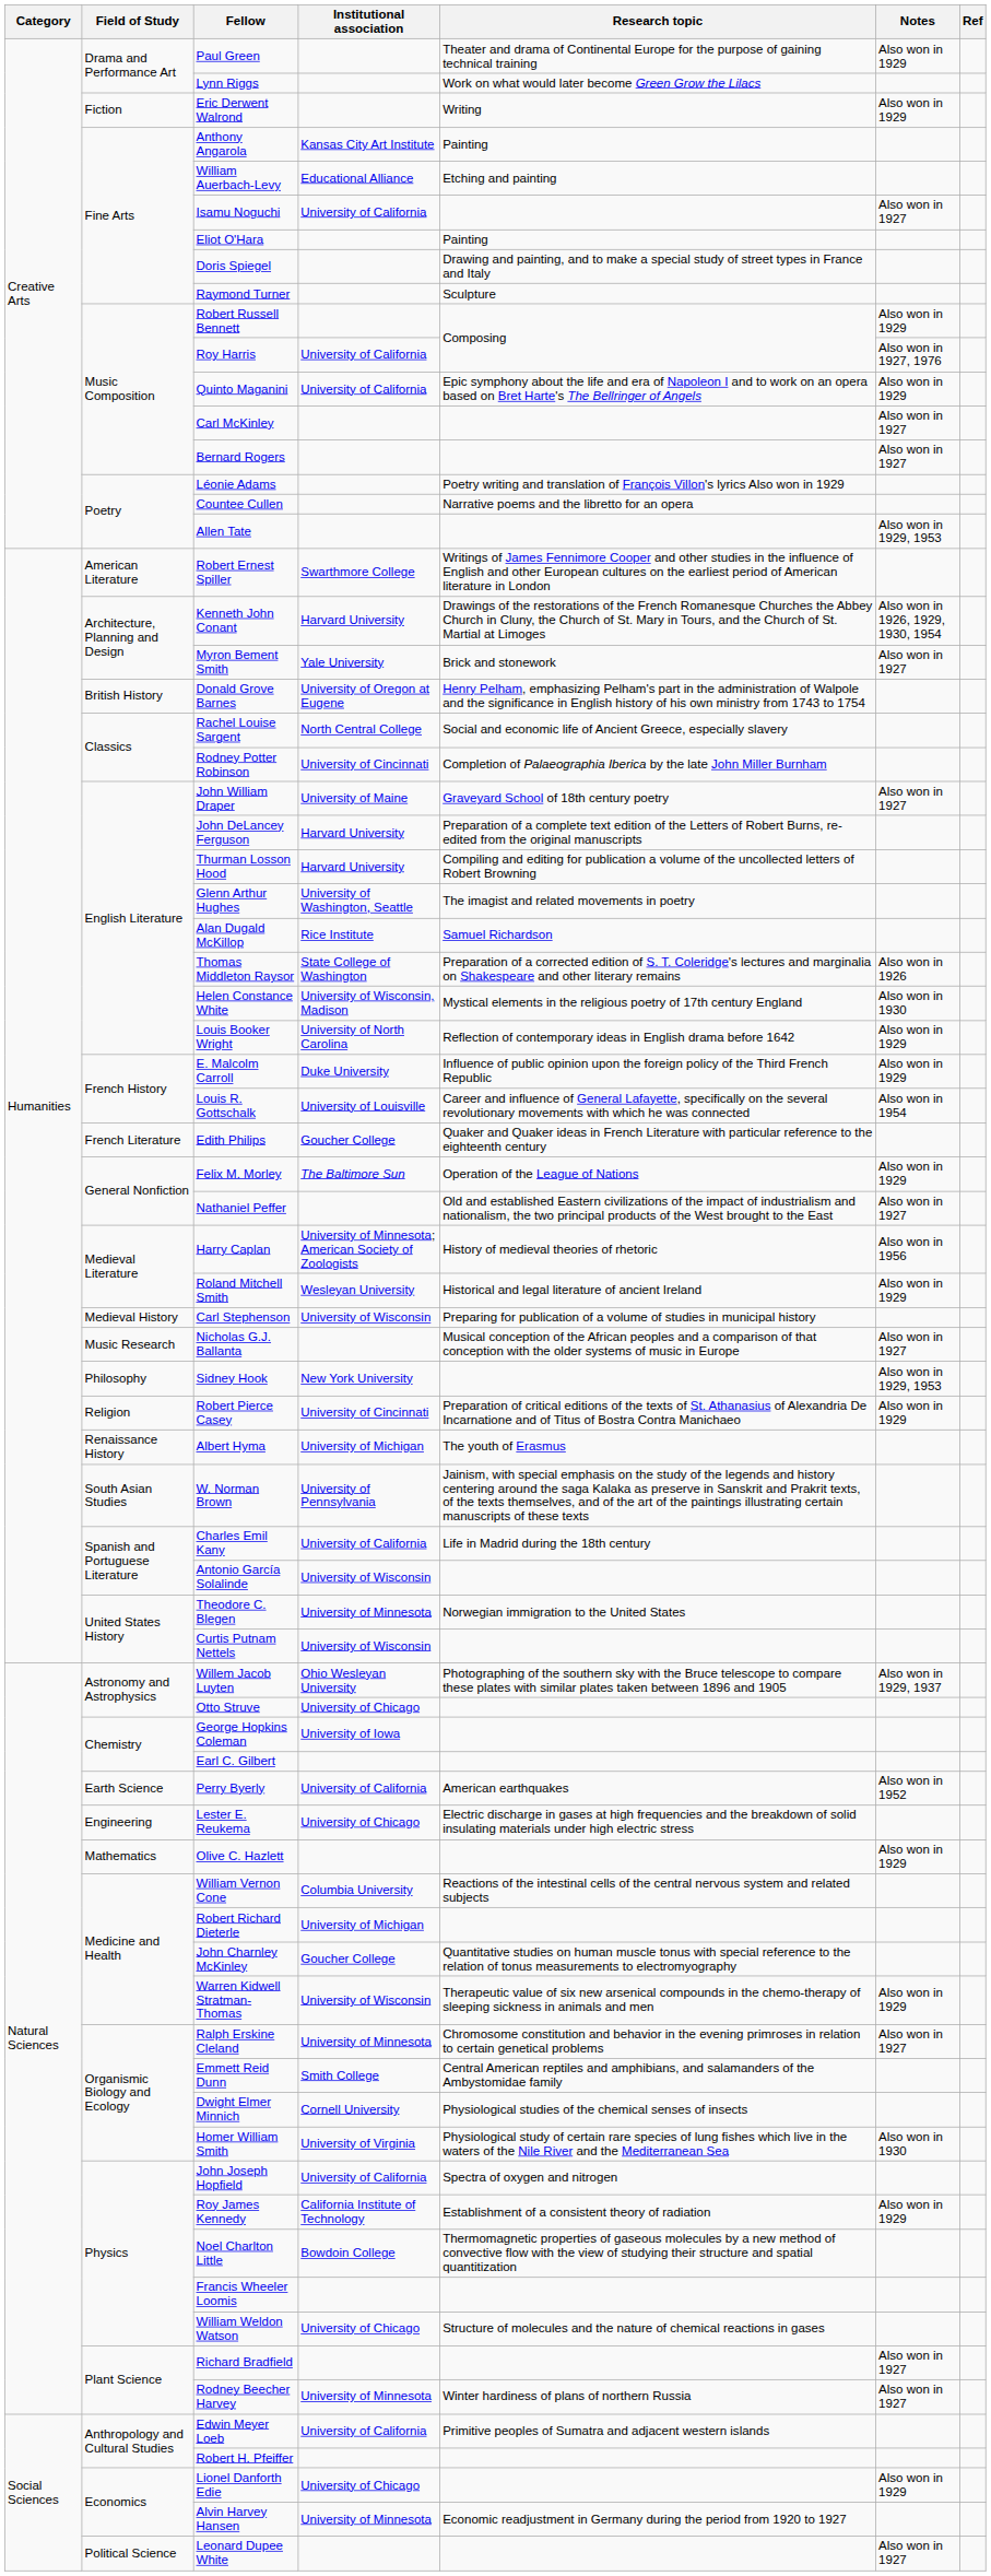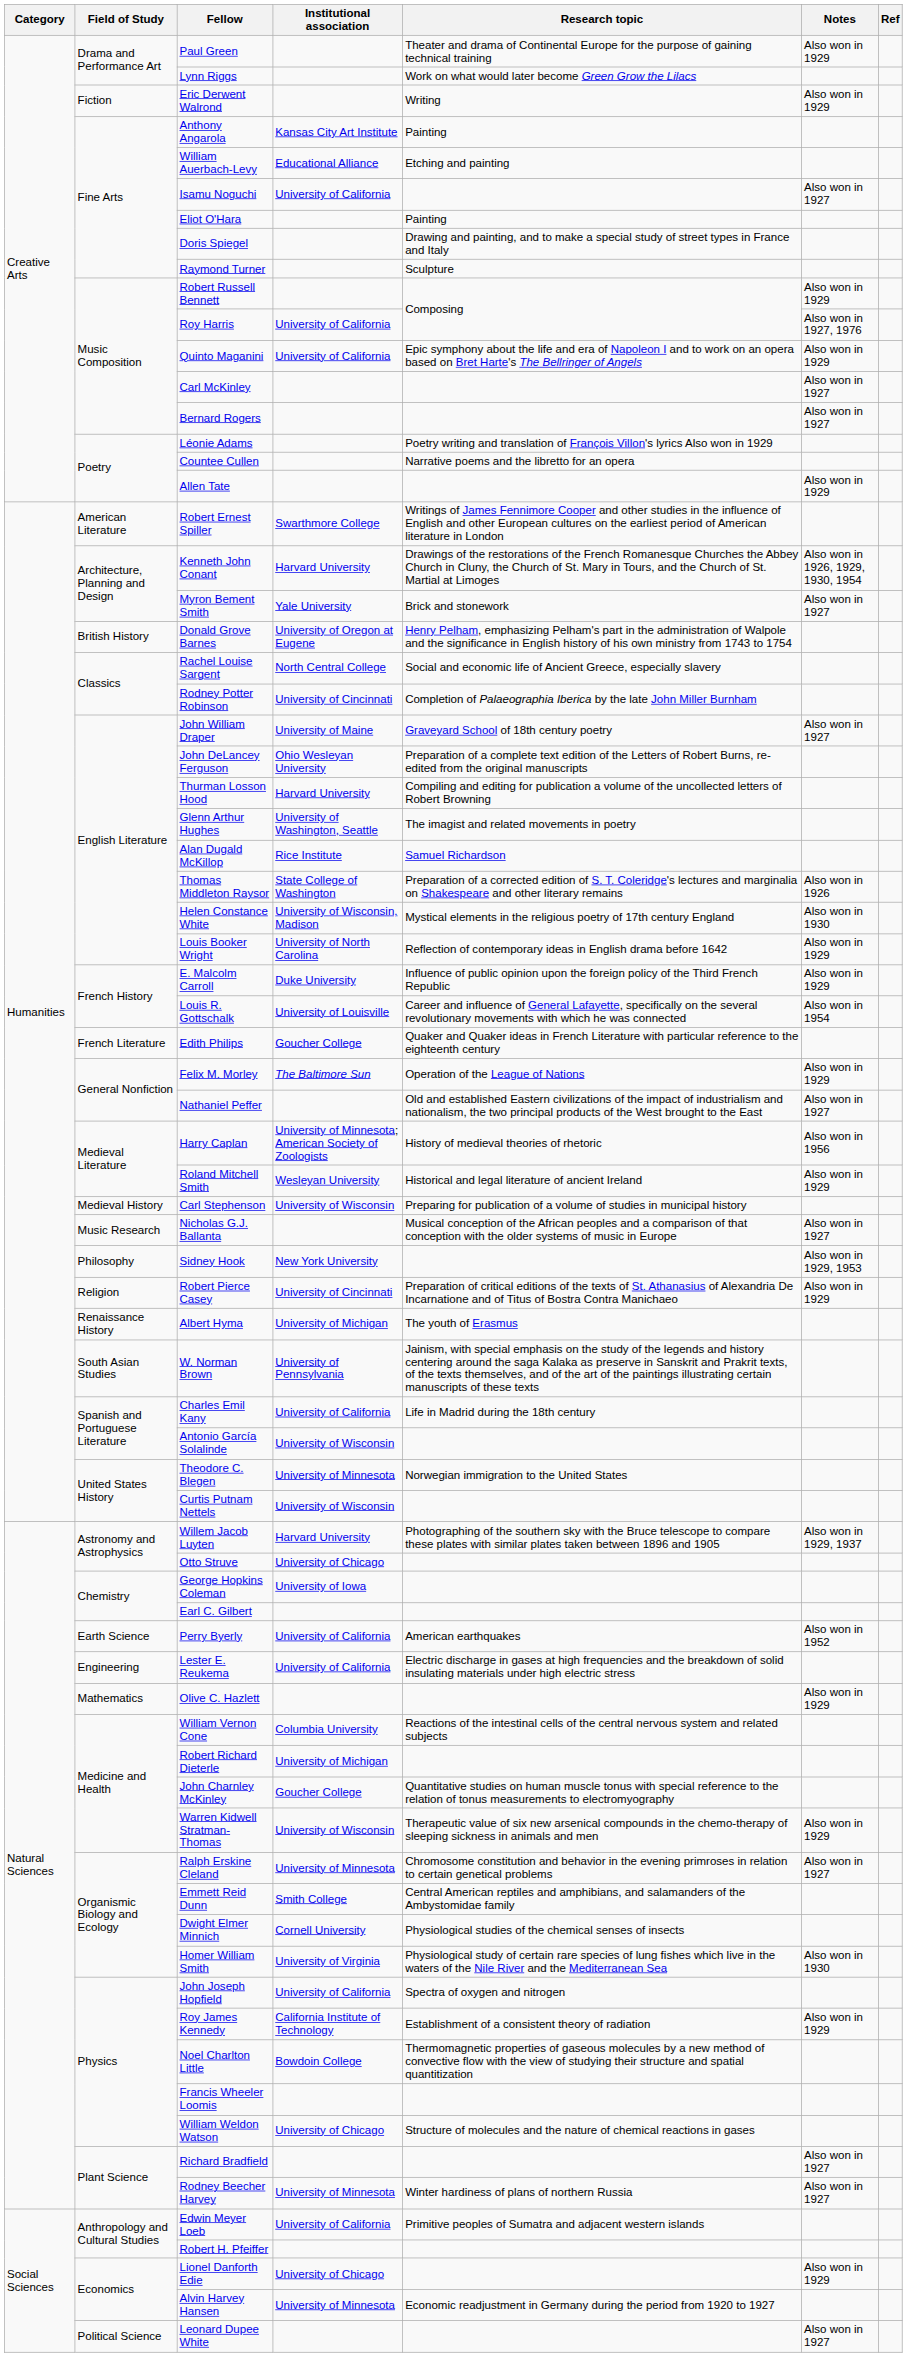 <table class="wikitable sortable static-row-numbers static-row-header-text">
 <tr>
 <th>Category</th>
 <th>Field of Study</th>
 <th>Fellow</th>
 <th>Institutional association </th>
 <th>Research topic</th>
 <th>Notes</th>
 <th class="unsortable">Ref</th>
 </tr>
 <tr>
 <td rowspan="17">Creative Arts</td>
 <td rowspan="2">Drama and Performance Art</td>
 <td><a href='#'>Paul Green</a></td>
 <td></td>
 <td>Theater and drama of Continental Europe for the purpose of gaining technical training</td>
 <td>Also won in 1929</td>
 <td></td>
 </tr>
 <tr>
 <td><a href='#'>Lynn Riggs</a></td>
 <td></td>
 <td>Work on what would later become <em><a href='#'>Green Grow the Lilacs</a></em></td>
 <td></td>
 <td></td>
 </tr>
 <tr>
 <td>Fiction</td>
 <td><a href='#'>Eric Derwent Walrond</a></td>
 <td></td>
 <td>Writing</td>
 <td>Also won in 1929</td>
 <td></td>
 </tr>
 <tr>
 <td rowspan="6">Fine Arts</td>
 <td><a href='#'>Anthony Angarola</a></td>
 <td><a href='#'>Kansas City Art Institute</a></td>
 <td>Painting</td>
 <td></td>
 <td></td>
 </tr>
 <tr>
 <td><a href='#'>William Auerbach-Levy</a></td>
 <td><a href='#'>Educational Alliance</a></td>
 <td>Etching and painting</td>
 <td></td>
 <td></td>
 </tr>
 <tr>
 <td><a href='#'>Isamu Noguchi</a></td>
 <td><a href='#'>University of California</a></td>
 <td></td>
 <td>Also won in 1927</td>
 <td></td>
 </tr>
 <tr>
 <td><a href='#'>Eliot O'Hara</a></td>
 <td></td>
 <td>Painting</td>
 <td></td>
 <td></td>
 </tr>
 <tr>
 <td><a href='#'>Doris Spiegel</a></td>
 <td></td>
 <td>Drawing and painting, and to make a special study of street types in France and Italy</td>
 <td></td>
 <td></td>
 </tr>
 <tr>
 <td><a href='#'>Raymond Turner</a></td>
 <td></td>
 <td>Sculpture</td>
 <td></td>
 <td></td>
 </tr>
 <tr>
 <td rowspan="5">Music Composition</td>
 <td><a href='#'>Robert Russell Bennett</a></td>
 <td></td>
 <td rowspan="2">Composing</td>
 <td>Also won in 1929</td>
 <td></td>
 </tr>
 <tr>
 <td><a href='#'>Roy Harris</a></td>
 <td><a href='#'>University of California</a></td>
 <td>Also won in 1927, 1976</td>
 <td></td>
 </tr>
 <tr>
 <td><a href='#'>Quinto Maganini</a></td>
 <td><a href='#'>University of California</a></td>
 <td>Epic symphony about the life and era of <a href='#'>Napoleon I</a> and to work on an opera based on <a href='#'>Bret Harte</a>'s <em><a href='#'>The Bellringer of Angels</a></em></td>
 <td>Also won in 1929</td>
 <td></td>
 </tr>
 <tr>
 <td><a href='#'>Carl McKinley</a></td>
 <td></td>
 <td></td>
 <td>Also won in 1927</td>
 <td></td>
 </tr>
 <tr>
 <td><a href='#'>Bernard Rogers</a></td>
 <td></td>
 <td></td>
 <td>Also won in 1927</td>
 <td></td>
 </tr>
 <tr>
 <td rowspan="3">Poetry</td>
 <td><a href='#'>Léonie Adams</a></td>
 <td></td>
 <td>Poetry writing and translation of <a href='#'>François Villon</a>'s lyrics Also won in 1929</td>
 <td></td>
 <td></td>
 </tr>
 <tr>
 <td><a href='#'>Countee Cullen</a></td>
 <td></td>
 <td>Narrative poems and the libretto for an opera</td>
 <td></td>
 <td></td>
 </tr>
 <tr>
 <td><a href='#'>Allen Tate</a></td>
 <td></td>
 <td></td>
-<td>Also won in 1929, 1953</td>
+<td>Also won in 1929</td>
 <td></td>
 </tr>
 <tr>
 <td rowspan="31">Humanities</td>
 <td>American Literature</td>
 <td><a href='#'>Robert Ernest Spiller</a></td>
 <td><a href='#'>Swarthmore College</a></td>
 <td>Writings of <a href='#'>James Fennimore Cooper</a> and other studies in the influence of English and other European cultures on the earliest period of American literature in London</td>
 <td></td>
 <td></td>
 </tr>
 <tr>
 <td rowspan="2">Architecture, Planning and Design</td>
 <td><a href='#'>Kenneth John Conant</a></td>
 <td><a href='#'>Harvard University</a></td>
 <td>Drawings of the restorations of the French Romanesque Churches the Abbey Church in Cluny, the Church of St. Mary in Tours, and the Church of St. Martial at Limoges</td>
 <td>Also won in 1926, 1929, 1930, 1954</td>
 <td></td>
 </tr>
 <tr>
 <td><a href='#'>Myron Bement Smith</a></td>
 <td><a href='#'>Yale University</a></td>
 <td>Brick and stonework</td>
 <td>Also won in 1927</td>
 <td></td>
 </tr>
 <tr>
 <td>British History</td>
 <td><a href='#'>Donald Grove Barnes</a></td>
 <td><a href='#'>University of Oregon at Eugene</a></td>
 <td><a href='#'>Henry Pelham</a>, emphasizing Pelham's part in the administration of Walpole and the significance in English history of his own ministry from 1743 to 1754</td>
 <td></td>
 <td></td>
 </tr>
 <tr>
 <td rowspan="2">Classics</td>
 <td><a href='#'>Rachel Louise Sargent</a></td>
 <td><a href='#'>North Central College</a></td>
 <td>Social and economic life of Ancient Greece, especially slavery</td>
 <td></td>
 <td></td>
 </tr>
 <tr>
 <td><a href='#'>Rodney Potter Robinson</a></td>
 <td><a href='#'>University of Cincinnati</a></td>
 <td>Completion of <em>Palaeographia Iberica</em> by the late <a href='#'>John Miller Burnham</a></td>
 <td></td>
 <td></td>
 </tr>
 <tr>
 <td rowspan="8">English Literature</td>
 <td><a href='#'>John William Draper</a></td>
 <td><a href='#'>University of Maine</a></td>
 <td><a href='#'>Graveyard School</a> of 18th century poetry</td>
 <td>Also won in 1927</td>
 <td></td>
 </tr>
 <tr>
 <td><a href='#'>John DeLancey Ferguson</a></td>
-<td><a href='#'>Harvard University</a></td>
+<td><a href='#'>Ohio Wesleyan University</a></td>
 <td>Preparation of a complete text edition of the Letters of Robert Burns, re-edited from the original manuscripts</td>
 <td></td>
 <td></td>
 </tr>
 <tr>
 <td><a href='#'>Thurman Losson Hood</a></td>
 <td><a href='#'>Harvard University</a></td>
 <td>Compiling and editing for publication a volume of the uncollected letters of Robert Browning</td>
 <td></td>
 <td></td>
 </tr>
 <tr>
 <td><a href='#'>Glenn Arthur Hughes</a></td>
 <td><a href='#'>University of Washington, Seattle</a></td>
 <td>The imagist and related movements in poetry</td>
 <td></td>
 <td></td>
 </tr>
 <tr>
 <td><a href='#'>Alan Dugald McKillop</a></td>
 <td><a href='#'>Rice Institute</a></td>
 <td><a href='#'>Samuel Richardson</a></td>
 <td></td>
 <td></td>
 </tr>
 <tr>
 <td><a href='#'>Thomas Middleton Raysor</a></td>
 <td><a href='#'>State College of Washington</a></td>
 <td>Preparation of a corrected edition of <a href='#'>S. T. Coleridge</a>'s lectures and marginalia on <a href='#'>Shakespeare</a> and other literary remains</td>
 <td>Also won in 1926</td>
 <td></td>
 </tr>
 <tr>
 <td><a href='#'>Helen Constance White</a></td>
 <td><a href='#'>University of Wisconsin, Madison</a></td>
 <td>Mystical elements in the religious poetry of 17th century England</td>
 <td>Also won in 1930</td>
 <td></td>
 </tr>
 <tr>
 <td><a href='#'>Louis Booker Wright</a></td>
 <td><a href='#'>University of North Carolina</a></td>
 <td>Reflection of contemporary ideas in English drama before 1642</td>
 <td>Also won in 1929</td>
 <td></td>
 </tr>
 <tr>
 <td rowspan="2">French History</td>
 <td><a href='#'>E. Malcolm Carroll</a></td>
 <td><a href='#'>Duke University</a></td>
 <td>Influence of public opinion upon the foreign policy of the Third French Republic</td>
 <td>Also won in 1929</td>
 <td></td>
 </tr>
 <tr>
 <td><a href='#'>Louis R. Gottschalk</a></td>
 <td><a href='#'>University of Louisville</a></td>
 <td>Career and influence of <a href='#'>General Lafayette</a>, specifically on the several revolutionary movements with which he was connected</td>
 <td>Also won in 1954</td>
 <td></td>
 </tr>
 <tr>
 <td>French Literature</td>
 <td><a href='#'>Edith Philips</a></td>
 <td><a href='#'>Goucher College</a></td>
 <td>Quaker and Quaker ideas in French Literature with particular reference to the eighteenth century</td>
 <td></td>
 <td></td>
 </tr>
 <tr>
 <td rowspan="2">General Nonfiction</td>
 <td><a href='#'>Felix M. Morley</a></td>
 <td><em><a href='#'>The Baltimore Sun</a></em></td>
 <td>Operation of the <a href='#'>League of Nations</a></td>
 <td>Also won in 1929</td>
 <td></td>
 </tr>
 <tr>
 <td><a href='#'>Nathaniel Peffer</a></td>
 <td></td>
 <td>Old and established Eastern civilizations of the impact of industrialism and nationalism, the two principal products of the West brought to the East</td>
 <td>Also won in 1927</td>
 <td></td>
 </tr>
 <tr>
 <td rowspan="2">Medieval Literature</td>
 <td><a href='#'>Harry Caplan</a> </td>
 <td><a href='#'>University of Minnesota</a>; <a href='#'>American Society of Zoologists</a></td>
 <td>History of medieval theories of rhetoric</td>
 <td>Also won in 1956</td>
 <td></td>
 </tr>
 <tr>
 <td><a href='#'>Roland Mitchell Smith</a></td>
 <td><a href='#'>Wesleyan University</a></td>
 <td>Historical and legal literature of ancient Ireland</td>
 <td>Also won in 1929</td>
 <td></td>
 </tr>
 <tr>
 <td>Medieval History</td>
 <td><a href='#'>Carl Stephenson</a></td>
 <td><a href='#'>University of Wisconsin</a></td>
 <td>Preparing for publication of a volume of studies in municipal history</td>
 <td></td>
 <td></td>
 </tr>
 <tr>
 <td>Music Research</td>
 <td><a href='#'>Nicholas G.J. Ballanta</a></td>
 <td></td>
 <td>Musical conception of the African peoples and a comparison of that conception with the older systems of music in Europe</td>
 <td>Also won in 1927</td>
 <td></td>
 </tr>
 <tr>
 <td>Philosophy</td>
 <td><a href='#'>Sidney Hook</a></td>
 <td><a href='#'>New York University</a></td>
 <td></td>
 <td>Also won in 1929, 1953</td>
 <td></td>
 </tr>
 <tr>
 <td>Religion</td>
 <td><a href='#'>Robert Pierce Casey</a> </td>
 <td><a href='#'>University of Cincinnati</a></td>
 <td>Preparation of critical editions of the texts of <a href='#'>St. Athanasius</a> of Alexandria De Incarnatione and of Titus of Bostra Contra Manichaeo</td>
 <td>Also won in 1929</td>
 <td></td>
 </tr>
 <tr>
 <td>Renaissance History</td>
 <td><a href='#'>Albert Hyma</a></td>
 <td><a href='#'>University of Michigan</a></td>
 <td>The youth of <a href='#'>Erasmus</a></td>
 <td></td>
 <td></td>
 </tr>
 <tr>
 <td>South Asian Studies</td>
 <td><a href='#'>W. Norman Brown</a></td>
 <td><a href='#'>University of Pennsylvania</a></td>
 <td>Jainism, with special emphasis on the study of the legends and history centering around the saga Kalaka as preserve in Sanskrit and Prakrit texts, of the texts themselves, and of the art of the paintings illustrating certain manuscripts of these texts</td>
 <td></td>
 <td></td>
 </tr>
 <tr>
 <td rowspan="2">Spanish and Portuguese Literature</td>
 <td><a href='#'>Charles Emil Kany</a> </td>
 <td><a href='#'>University of California</a></td>
 <td>Life in Madrid during the 18th century</td>
 <td></td>
 <td></td>
 </tr>
 <tr>
 <td><a href='#'>Antonio García Solalinde</a></td>
 <td><a href='#'>University of Wisconsin</a></td>
 <td></td>
 <td></td>
 <td></td>
 </tr>
 <tr>
 <td rowspan="2">United States History</td>
 <td><a href='#'>Theodore C. Blegen</a></td>
 <td><a href='#'>University of Minnesota</a></td>
 <td>Norwegian immigration to the United States</td>
 <td></td>
 <td></td>
 </tr>
 <tr>
 <td><a href='#'>Curtis Putnam Nettels</a></td>
 <td><a href='#'>University of Wisconsin</a></td>
 <td></td>
 <td></td>
 <td></td>
 </tr>
 <tr>
 <td rowspan="22">Natural Sciences</td>
 <td rowspan="2">Astronomy and Astrophysics</td>
 <td><a href='#'>Willem Jacob Luyten</a></td>
-<td><a href='#'>Ohio Wesleyan University</a></td>
+<td><a href='#'>Harvard University</a></td>
 <td>Photographing of the southern sky with the Bruce telescope to compare these plates with similar plates taken between 1896 and 1905</td>
 <td>Also won in 1929, 1937</td>
 <td></td>
 </tr>
 <tr>
 <td><a href='#'>Otto Struve</a></td>
 <td><a href='#'>University of Chicago</a></td>
 <td></td>
 <td></td>
 <td></td>
 </tr>
 <tr>
 <td rowspan="2">Chemistry</td>
 <td><a href='#'>George Hopkins Coleman</a></td>
 <td><a href='#'>University of Iowa</a></td>
 <td></td>
 <td></td>
 <td></td>
 </tr>
 <tr>
 <td><a href='#'>Earl C. Gilbert</a></td>
 <td></td>
 <td></td>
 <td></td>
 <td></td>
 </tr>
 <tr>
 <td>Earth Science</td>
 <td><a href='#'>Perry Byerly</a></td>
 <td><a href='#'>University of California</a></td>
 <td>American earthquakes</td>
 <td>Also won in 1952</td>
 <td></td>
 </tr>
 <tr>
 <td>Engineering</td>
 <td><a href='#'>Lester E. Reukema</a></td>
-<td><a href='#'>University of Chicago</a></td>
+<td><a href='#'>University of California</a></td>
 <td>Electric discharge in gases at high frequencies and the breakdown of solid insulating materials under high electric stress</td>
 <td></td>
 <td></td>
 </tr>
 <tr>
 <td>Mathematics</td>
 <td><a href='#'>Olive C. Hazlett</a></td>
 <td></td>
 <td></td>
 <td>Also won in 1929</td>
 <td></td>
 </tr>
 <tr>
 <td rowspan="4">Medicine and Health</td>
 <td><a href='#'>William Vernon Cone</a></td>
 <td><a href='#'>Columbia University</a></td>
 <td>Reactions of the intestinal cells of the central nervous system and related subjects</td>
 <td></td>
 <td></td>
 </tr>
 <tr>
 <td><a href='#'>Robert Richard Dieterle</a></td>
 <td><a href='#'>University of Michigan</a></td>
 <td></td>
 <td></td>
 <td></td>
 </tr>
 <tr>
 <td><a href='#'>John Charnley McKinley</a></td>
 <td><a href='#'>Goucher College</a></td>
 <td>Quantitative studies on human muscle tonus with special reference to the relation of tonus measurements to electromyography</td>
 <td></td>
 <td></td>
 </tr>
 <tr>
 <td><a href='#'>Warren Kidwell Stratman-Thomas</a></td>
 <td><a href='#'>University of Wisconsin</a></td>
 <td>Therapeutic value of six new arsenical compounds in the chemo-therapy of sleeping sickness in animals and men</td>
 <td>Also won in 1929</td>
 <td></td>
 </tr>
 <tr>
 <td rowspan="4">Organismic Biology and Ecology</td>
 <td><a href='#'>Ralph Erskine Cleland</a></td>
 <td><a href='#'>University of Minnesota</a></td>
 <td>Chromosome constitution and behavior in the evening primroses in relation to certain genetical problems</td>
 <td>Also won in 1927</td>
 <td></td>
 </tr>
 <tr>
 <td><a href='#'>Emmett Reid Dunn</a></td>
 <td><a href='#'>Smith College</a></td>
 <td>Central American reptiles and amphibians, and salamanders of the Ambystomidae family</td>
 <td></td>
 <td></td>
 </tr>
 <tr>
 <td><a href='#'>Dwight Elmer Minnich</a></td>
 <td><a href='#'>Cornell University</a></td>
 <td>Physiological studies of the chemical senses of insects</td>
 <td></td>
 <td></td>
 </tr>
 <tr>
 <td><a href='#'>Homer William Smith</a></td>
 <td><a href='#'>University of Virginia</a></td>
 <td>Physiological study of certain rare species of lung fishes which live in the waters of the <a href='#'>Nile River</a> and the <a href='#'>Mediterranean Sea</a></td>
 <td>Also won in 1930</td>
 <td></td>
 </tr>
 <tr>
 <td rowspan="5">Physics</td>
 <td><a href='#'>John Joseph Hopfield</a></td>
 <td><a href='#'>University of California</a></td>
 <td>Spectra of oxygen and nitrogen</td>
 <td></td>
 <td></td>
 </tr>
 <tr>
 <td><a href='#'>Roy James Kennedy</a> </td>
 <td><a href='#'>California Institute of Technology</a></td>
 <td>Establishment of a consistent theory of radiation</td>
 <td>Also won in 1929</td>
 <td></td>
 </tr>
 <tr>
 <td><a href='#'>Noel Charlton Little</a></td>
 <td><a href='#'>Bowdoin College</a></td>
 <td>Thermomagnetic properties of gaseous molecules by a new method of convective flow with the view of studying their structure and spatial quantitization</td>
 <td></td>
 <td></td>
 </tr>
 <tr>
 <td><a href='#'>Francis Wheeler Loomis</a></td>
 <td></td>
 <td></td>
 <td></td>
 <td></td>
 </tr>
 <tr>
 <td><a href='#'>William Weldon Watson</a></td>
 <td><a href='#'>University of Chicago</a></td>
 <td>Structure of molecules and the nature of chemical reactions in gases</td>
 <td></td>
 <td></td>
 </tr>
 <tr>
 <td rowspan="2">Plant Science</td>
 <td><a href='#'>Richard Bradfield</a></td>
 <td></td>
 <td></td>
 <td>Also won in 1927</td>
 <td></td>
 </tr>
 <tr>
 <td><a href='#'>Rodney Beecher Harvey</a></td>
 <td><a href='#'>University of Minnesota</a></td>
 <td>Winter hardiness of plans of northern Russia</td>
 <td>Also won in 1927</td>
 <td></td>
 </tr>
 <tr>
 <td rowspan="5">Social Sciences</td>
 <td rowspan="2">Anthropology and Cultural Studies</td>
 <td><a href='#'>Edwin Meyer Loeb</a></td>
 <td><a href='#'>University of California</a></td>
 <td>Primitive peoples of Sumatra and adjacent western islands</td>
 <td></td>
 <td></td>
 </tr>
 <tr>
 <td><a href='#'>Robert H. Pfeiffer</a></td>
 <td></td>
 <td></td>
 <td></td>
 <td></td>
 </tr>
 <tr>
 <td rowspan="2">Economics</td>
 <td><a href='#'>Lionel Danforth Edie</a></td>
 <td><a href='#'>University of Chicago</a></td>
 <td></td>
 <td>Also won in 1929</td>
 <td></td>
 </tr>
 <tr>
 <td><a href='#'>Alvin Harvey Hansen</a></td>
 <td><a href='#'>University of Minnesota</a></td>
 <td>Economic readjustment in Germany during the period from 1920 to 1927</td>
 <td></td>
 <td></td>
 </tr>
 <tr>
 <td>Political Science</td>
 <td><a href='#'>Leonard Dupee White</a></td>
 <td></td>
 <td></td>
 <td>Also won in 1927</td>
 <td></td>
 </tr>
 </table>
